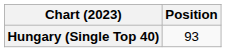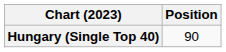 <table class="wikitable plainrowheaders" style="text-align:center">
 <tr>
 <th scope="col">Chart (2023)</th>
 <th scope="col">Position</th>
 </tr>
 <tr>
 <th scope="row">Hungary (Single Top 40)</th>
-<td>93</td>
+<td>90</td>
 </tr>
 </table>
